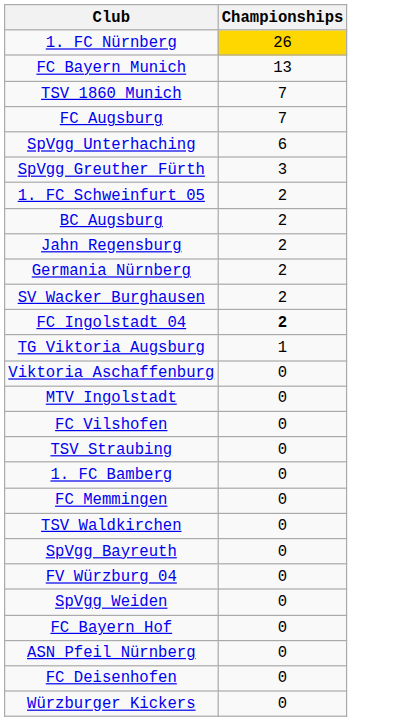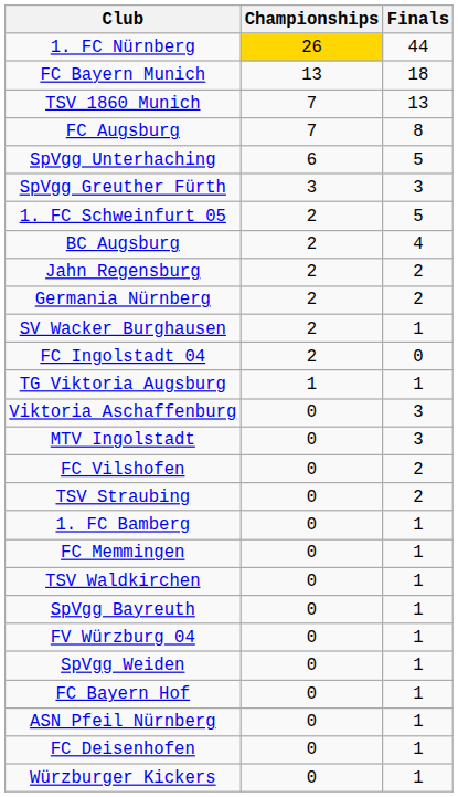 <table class="wikitable">
 <tr>
 <th>Club</th>
 <th>Championships</th>
+<th>Finals</th>
 </tr>
 <tr align="center">
 <td><a href='#'>1. FC Nürnberg</a></td>
 <td style="background: gold;">26</td>
+<td>44</td>
 </tr>
 <tr align="center">
 <td><a href='#'>FC Bayern Munich</a></td>
 <td>13</td>
+<td>18</td>
 </tr>
 <tr align="center">
 <td><a href='#'>TSV 1860 Munich</a></td>
 <td>7</td>
+<td>13</td>
 </tr>
 <tr align="center">
 <td><a href='#'>FC Augsburg</a></td>
 <td>7</td>
+<td>8</td>
 </tr>
 <tr align="center">
 <td><a href='#'>SpVgg Unterhaching</a></td>
 <td>6</td>
+<td>5</td>
 </tr>
 <tr align="center">
 <td><a href='#'>SpVgg Greuther Fürth</a></td>
+<td>3</td>
 <td>3</td>
 </tr>
 <tr align="center">
 <td><a href='#'>1. FC Schweinfurt 05</a></td>
 <td>2</td>
+<td>5</td>
 </tr>
 <tr align="center">
 <td><a href='#'>BC Augsburg</a></td>
 <td>2</td>
+<td>4</td>
 </tr>
 <tr align="center">
 <td><a href='#'>Jahn Regensburg</a></td>
+<td>2</td>
 <td>2</td>
 </tr>
 <tr align="center">
 <td><a href='#'>Germania Nürnberg</a></td>
 <td>2</td>
+<td>2</td>
 </tr>
 <tr align="center">
 <td><a href='#'>SV Wacker Burghausen</a></td>
 <td>2</td>
+<td>1</td>
 </tr>
 <tr align="center">
 <td><a href='#'>FC Ingolstadt 04</a></td>
-<td><strong>2</strong></td>
+<td>2</td>
+<td>0</td>
 </tr>
 <tr align="center">
 <td><a href='#'>TG Viktoria Augsburg</a></td>
+<td>1</td>
 <td>1</td>
 </tr>
 <tr align="center">
 <td><a href='#'>Viktoria Aschaffenburg</a></td>
 <td>0</td>
+<td>3</td>
 </tr>
 <tr align="center">
 <td><a href='#'>MTV Ingolstadt</a></td>
 <td>0</td>
+<td>3</td>
 </tr>
 <tr align="center">
 <td><a href='#'>FC Vilshofen</a></td>
 <td>0</td>
+<td>2</td>
 </tr>
 <tr align="center">
 <td><a href='#'>TSV Straubing</a></td>
 <td>0</td>
+<td>2</td>
 </tr>
 <tr align="center">
 <td><a href='#'>1. FC Bamberg</a></td>
 <td>0</td>
+<td>1</td>
 </tr>
 <tr align="center">
 <td><a href='#'>FC Memmingen</a></td>
 <td>0</td>
+<td>1</td>
 </tr>
 <tr align="center">
 <td><a href='#'>TSV Waldkirchen</a></td>
 <td>0</td>
+<td>1</td>
 </tr>
 <tr align="center">
 <td><a href='#'>SpVgg Bayreuth</a></td>
 <td>0</td>
+<td>1</td>
 </tr>
 <tr align="center">
 <td><a href='#'>FV Würzburg 04</a></td>
 <td>0</td>
+<td>1</td>
 </tr>
 <tr align="center">
 <td><a href='#'>SpVgg Weiden</a></td>
 <td>0</td>
+<td>1</td>
 </tr>
 <tr align="center">
 <td><a href='#'>FC Bayern Hof</a></td>
 <td>0</td>
+<td>1</td>
 </tr>
 <tr align="center">
 <td><a href='#'>ASN Pfeil Nürnberg</a></td>
 <td>0</td>
+<td>1</td>
 </tr>
 <tr align="center">
 <td><a href='#'>FC Deisenhofen</a></td>
 <td>0</td>
+<td>1</td>
 </tr>
 <tr align="center">
 <td><a href='#'>Würzburger Kickers</a></td>
 <td>0</td>
+<td>1</td>
 </tr>
 </table>
